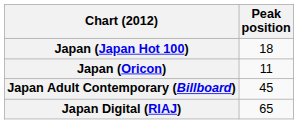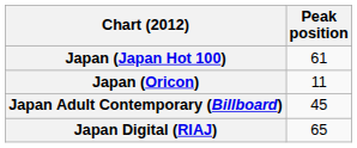 <table class="wikitable plainrowheaders sortable" style="text-align:center">
 <tr>
 <th>Chart (2012)</th>
 <th>Peak<br>position</th>
 </tr>
 <tr>
 <th scope="row">Japan (<a href='#'>Japan Hot 100</a>)</th>
-<td>18</td>
+<td>61</td>
 </tr>
 <tr>
 <th scope="row">Japan (<a href='#'>Oricon</a>)</th>
 <td>11</td>
 </tr>
 <tr>
 <th scope="row">Japan Adult Contemporary (<em><a href='#'>Billboard</a></em>)</th>
 <td>45</td>
 </tr>
 <tr>
 <th scope="row">Japan Digital (<a href='#'>RIAJ</a>)</th>
 <td>65</td>
 </tr>
 </table>
